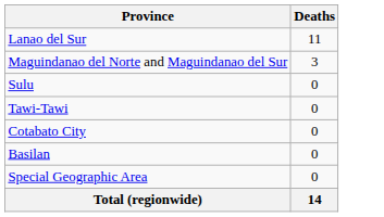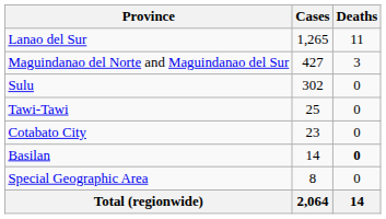 <table class="wikitable sortable" style="text-align:center; font-size:90%;">
 <tr>
 <th>Province</th>
+<th>Cases</th>
 <th>Deaths</th>
 </tr>
 <tr>
 <td align=left><a href='#'>Lanao del Sur</a></td>
+<td>1,265</td>
 <td>11</td>
 </tr>
 <tr>
 <td align=left><a href='#'>Maguindanao del Norte</a> and <a href='#'>Maguindanao del Sur</a></td>
+<td>427</td>
 <td>3</td>
 </tr>
 <tr>
 <td align=left><a href='#'>Sulu</a></td>
+<td>302</td>
 <td>0</td>
 </tr>
 <tr>
 <td align=left><a href='#'>Tawi-Tawi</a></td>
+<td>25</td>
 <td>0</td>
 </tr>
 <tr>
 <td align=left><a href='#'>Cotabato City</a></td>
+<td>23</td>
 <td>0</td>
 </tr>
 <tr>
 <td align=left><a href='#'>Basilan</a></td>
-<td>0</td>
+<td>14</td>
+<td><strong>0</strong></td>
 </tr>
 <tr>
 <td align=left><a href='#'>Special Geographic Area</a></td>
+<td>8</td>
 <td>0</td>
 </tr>
 <tr>
 <th>Total (regionwide)</th>
+<th>2,064</th>
 <th>14</th>
 </tr>
 </table>
